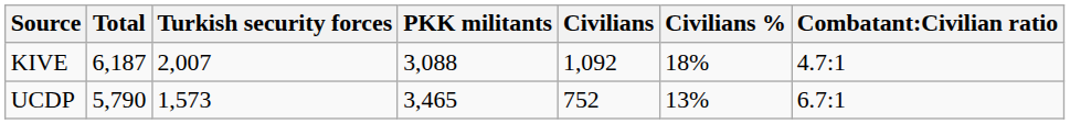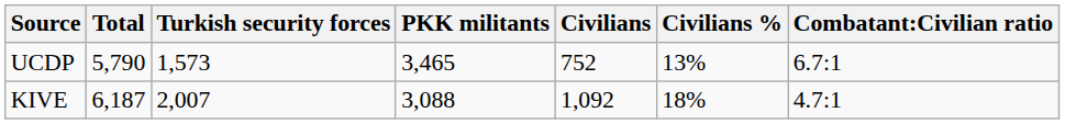 <table class="wikitable">
 <tr>
 <th>Source</th>
 <th>Total</th>
 <th>Turkish security forces</th>
 <th>PKK militants</th>
 <th>Civilians</th>
 <th>Civilians %</th>
 <th>Combatant:Civilian ratio</th>
 </tr>
 <tr>
+<td>UCDP</td>
+<td>5,790</td>
+<td>1,573</td>
+<td>3,465</td>
+<td>752</td>
+<td>13%</td>
+<td>6.7:1</td>
+</tr>
+<tr>
 <td>KIVE</td>
 <td>6,187</td>
 <td>2,007</td>
 <td>3,088</td>
 <td>1,092</td>
 <td>18%</td>
 <td>4.7:1</td>
 </tr>
-<tr>
-<td>UCDP</td>
-<td>5,790</td>
-<td>1,573</td>
-<td>3,465</td>
-<td>752</td>
-<td>13%</td>
-<td>6.7:1</td>
-</tr>
 </table>
